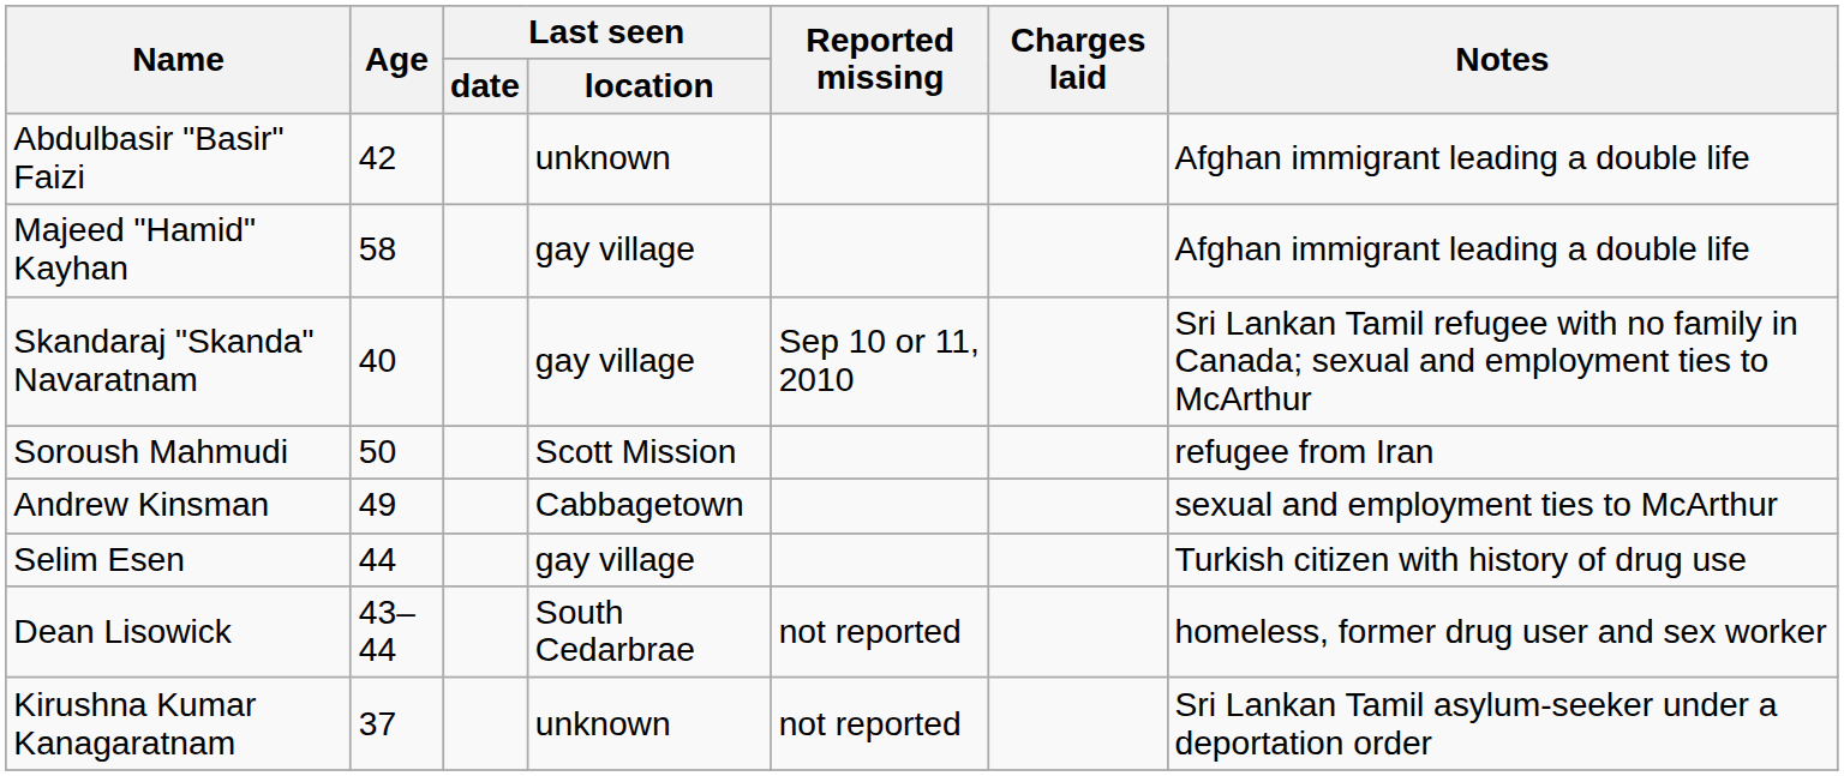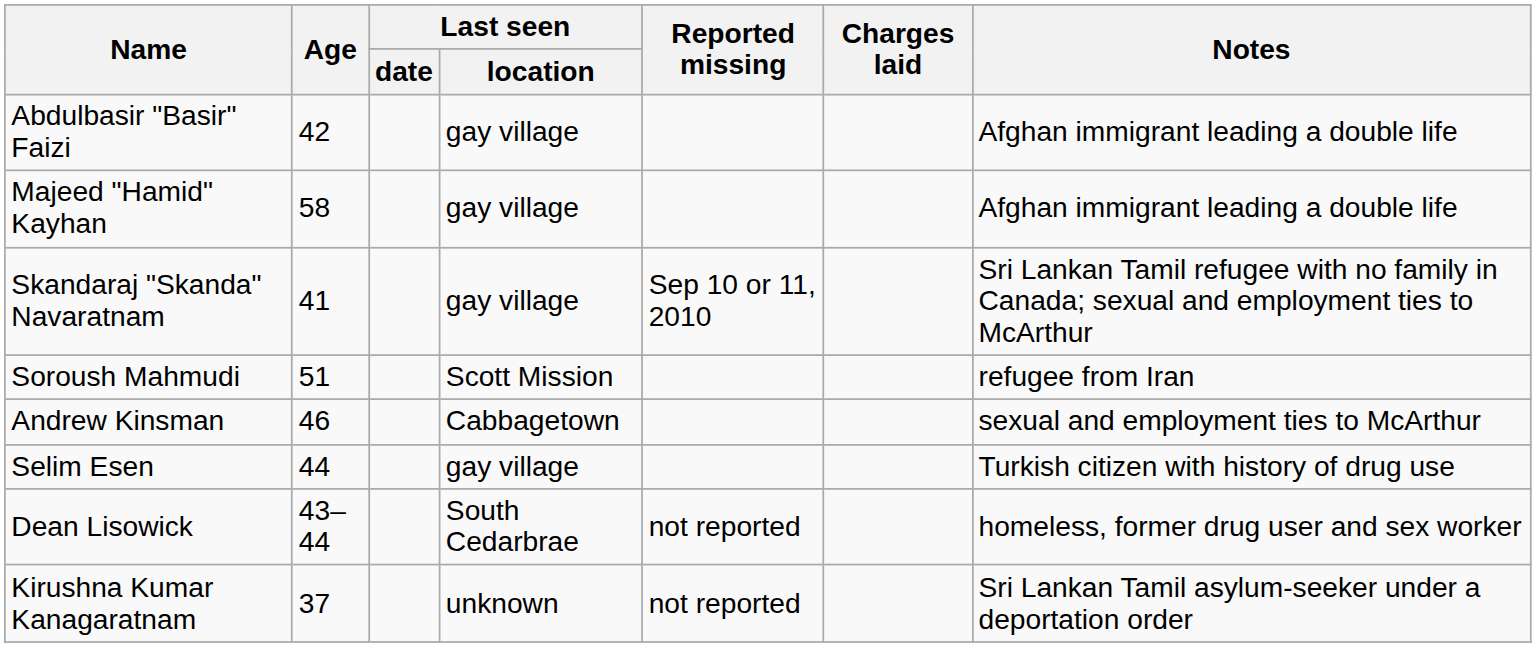 <table class="wikitable sortable">
 <tr>
 <th rowspan="2">Name</th>
 <th rowspan="2">Age</th>
 <th colspan="2">Last seen</th>
 <th rowspan="2">Reported missing</th>
 <th rowspan="2">Charges laid</th>
 <th rowspan="2">Notes</th>
 </tr>
 <tr>
 <th>date</th>
 <th>location</th>
 </tr>
 <tr>
 <td>Abdulbasir "Basir" Faizi</td>
 <td>42</td>
 <td></td>
-<td>unknown</td>
+<td>gay village</td>
 <td></td>
 <td></td>
 <td>Afghan immigrant leading a double life</td>
 </tr>
 <tr>
 <td>Majeed "Hamid" Kayhan</td>
 <td>58</td>
 <td></td>
 <td>gay village</td>
 <td></td>
 <td></td>
 <td>Afghan immigrant leading a double life</td>
 </tr>
 <tr>
 <td>Skandaraj "Skanda" Navaratnam</td>
-<td>40</td>
+<td>41</td>
 <td></td>
 <td>gay village</td>
 <td>Sep 10 or 11, 2010</td>
 <td></td>
 <td>Sri Lankan Tamil refugee with no family in Canada; sexual and employment ties to McArthur</td>
 </tr>
 <tr>
 <td>Soroush Mahmudi</td>
-<td>50</td>
+<td>51</td>
 <td></td>
 <td>Scott Mission</td>
 <td></td>
 <td></td>
 <td>refugee from Iran</td>
 </tr>
 <tr>
 <td>Andrew Kinsman</td>
-<td>49</td>
+<td>46</td>
 <td></td>
 <td>Cabbagetown</td>
 <td></td>
 <td></td>
 <td>sexual and employment ties to McArthur</td>
 </tr>
 <tr>
 <td>Selim Esen</td>
 <td>44</td>
 <td></td>
 <td>gay village</td>
 <td></td>
 <td></td>
 <td>Turkish citizen with history of drug use</td>
 </tr>
 <tr>
 <td>Dean Lisowick</td>
 <td>43–44</td>
 <td></td>
 <td>South Cedarbrae</td>
 <td>not reported</td>
 <td></td>
 <td>homeless, former drug user and sex worker</td>
 </tr>
 <tr>
 <td>Kirushna Kumar Kanagaratnam</td>
 <td>37</td>
 <td></td>
 <td>unknown</td>
 <td>not reported</td>
 <td></td>
 <td>Sri Lankan Tamil asylum-seeker under a deportation order</td>
 </tr>
 </table>
